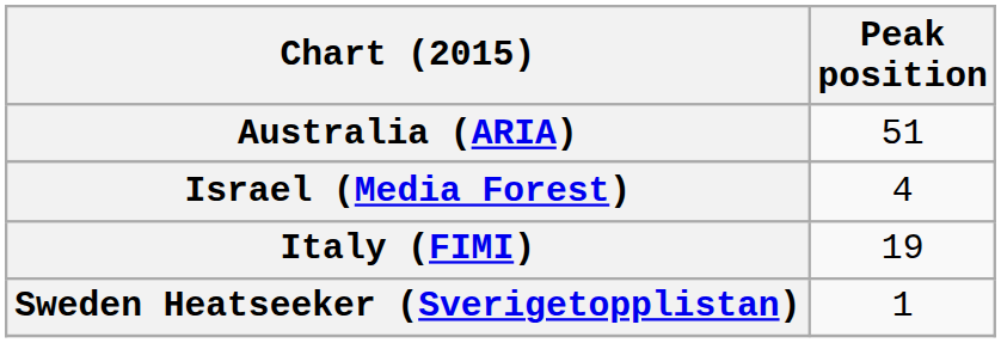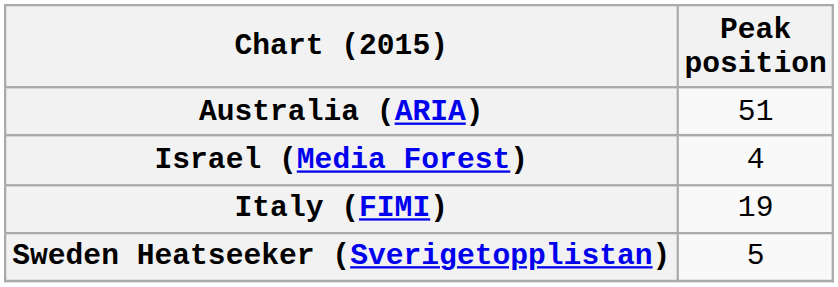 <table class="wikitable sortable plainrowheaders" style="text-align:center">
 <tr>
 <th scope="col">Chart (2015)</th>
 <th scope="col">Peak<br>position</th>
 </tr>
 <tr>
 <th scope="row">Australia (<a href='#'>ARIA</a>)</th>
 <td>51</td>
 </tr>
 <tr>
 </tr>
 <tr>
 </tr>
 <tr>
 </tr>
 <tr>
 </tr>
 <tr>
 </tr>
 <tr>
 </tr>
 <tr>
 </tr>
 <tr>
 </tr>
 <tr>
 </tr>
 <tr>
 <th scope="row">Israel (<a href='#'>Media Forest</a>)</th>
 <td>4</td>
 </tr>
 <tr>
 <th scope="row">Italy (<a href='#'>FIMI</a>)</th>
 <td>19</td>
 </tr>
 <tr>
 <th scope="row">Sweden Heatseeker (<a href='#'>Sverigetopplistan</a>)</th>
-<td>1</td>
+<td>5</td>
 </tr>
 <tr>
 </tr>
 <tr>
 </tr>
 <tr>
 </tr>
 </table>
